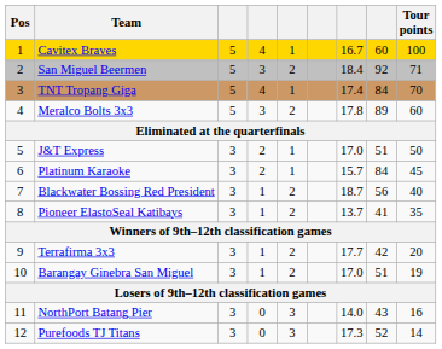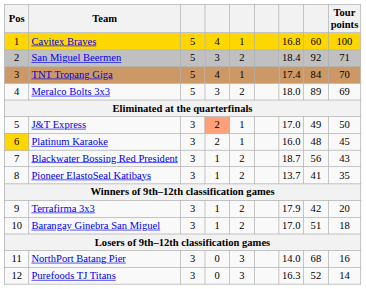 <table class="wikitable" style="text-align:center">
 <tr>
 <th width=30>Pos</th>
 <th width=180>Team</th>
 <th width=30></th>
 <th width=30></th>
 <th width=30></th>
 <th width=30></th>
 <th width=30></th>
 <th width=30></th>
 <th width=30>Tour points</th>
 </tr>
 <tr bgcolor=gold>
 <td>1</td>
 <td align=left><a href='#'>Cavitex Braves</a></td>
 <td>5</td>
 <td>4</td>
 <td>1</td>
 <td></td>
-<td>16.7</td>
+<td>16.8</td>
 <td>60</td>
 <td>100</td>
 </tr>
 <tr bgcolor=silver>
 <td>2</td>
 <td align=left><a href='#'>San Miguel Beermen</a></td>
 <td>5</td>
 <td>3</td>
 <td>2</td>
 <td></td>
 <td>18.4</td>
 <td>92</td>
 <td>71</td>
 </tr>
 <tr bgcolor=cc9966>
 <td>3</td>
 <td align=left><a href='#'>TNT Tropang Giga</a></td>
 <td>5</td>
 <td>4</td>
 <td>1</td>
 <td></td>
 <td>17.4</td>
 <td>84</td>
 <td>70</td>
 </tr>
 <tr>
 <td>4</td>
 <td align=left><a href='#'>Meralco Bolts 3x3</a></td>
 <td>5</td>
 <td>3</td>
 <td>2</td>
 <td></td>
-<td>17.8</td>
+<td>18.0</td>
 <td>89</td>
-<td>60</td>
+<td>69</td>
 </tr>
 <tr>
 <th colspan=9>Eliminated at the quarterfinals</th>
 </tr>
 <tr>
 <td>5</td>
 <td align=left><a href='#'>J&T Express</a></td>
 <td>3</td>
-<td>2</td>
+<td style="background: lightsalmon;">2</td>
 <td>1</td>
 <td></td>
 <td>17.0</td>
-<td>51</td>
+<td>49</td>
 <td>50</td>
 </tr>
 <tr>
-<td>6</td>
+<td style="background: gold;">6</td>
 <td align=left><a href='#'>Platinum Karaoke</a></td>
 <td>3</td>
 <td>2</td>
 <td>1</td>
 <td></td>
-<td>15.7</td>
-<td>84</td>
+<td>16.0</td>
+<td>48</td>
 <td>45</td>
 </tr>
 <tr>
 <td>7</td>
 <td align=left nowrap><a href='#'>Blackwater Bossing Red President</a></td>
 <td>3</td>
 <td>1</td>
 <td>2</td>
 <td></td>
 <td>18.7</td>
 <td>56</td>
-<td>40</td>
+<td>43</td>
 </tr>
 <tr>
 <td>8</td>
 <td align=left><a href='#'>Pioneer ElastoSeal Katibays</a></td>
 <td>3</td>
 <td>1</td>
 <td>2</td>
 <td></td>
 <td>13.7</td>
 <td>41</td>
 <td>35</td>
 </tr>
 <tr>
 <th colspan=9>Winners of 9th–12th classification games</th>
 </tr>
 <tr>
 <td>9</td>
 <td align=left><a href='#'>Terrafirma 3x3</a></td>
 <td>3</td>
 <td>1</td>
 <td>2</td>
 <td></td>
-<td>17.7</td>
+<td>17.9</td>
 <td>42</td>
 <td>20</td>
 </tr>
 <tr>
 <td>10</td>
 <td align=left><a href='#'>Barangay Ginebra San Miguel</a></td>
 <td>3</td>
 <td>1</td>
 <td>2</td>
 <td></td>
 <td>17.0</td>
 <td>51</td>
-<td>19</td>
+<td>18</td>
 </tr>
 <tr>
 <th colspan=9>Losers of 9th–12th classification games</th>
 </tr>
 <tr>
 <td>11</td>
 <td align=left><a href='#'>NorthPort Batang Pier</a></td>
 <td>3</td>
 <td>0</td>
 <td>3</td>
 <td></td>
 <td>14.0</td>
-<td>43</td>
+<td>68</td>
 <td>16</td>
 </tr>
 <tr>
 <td>12</td>
 <td align=left><a href='#'>Purefoods TJ Titans</a></td>
 <td>3</td>
 <td>0</td>
 <td>3</td>
 <td></td>
-<td>17.3</td>
+<td>16.3</td>
 <td>52</td>
 <td>14</td>
 </tr>
 </table>
